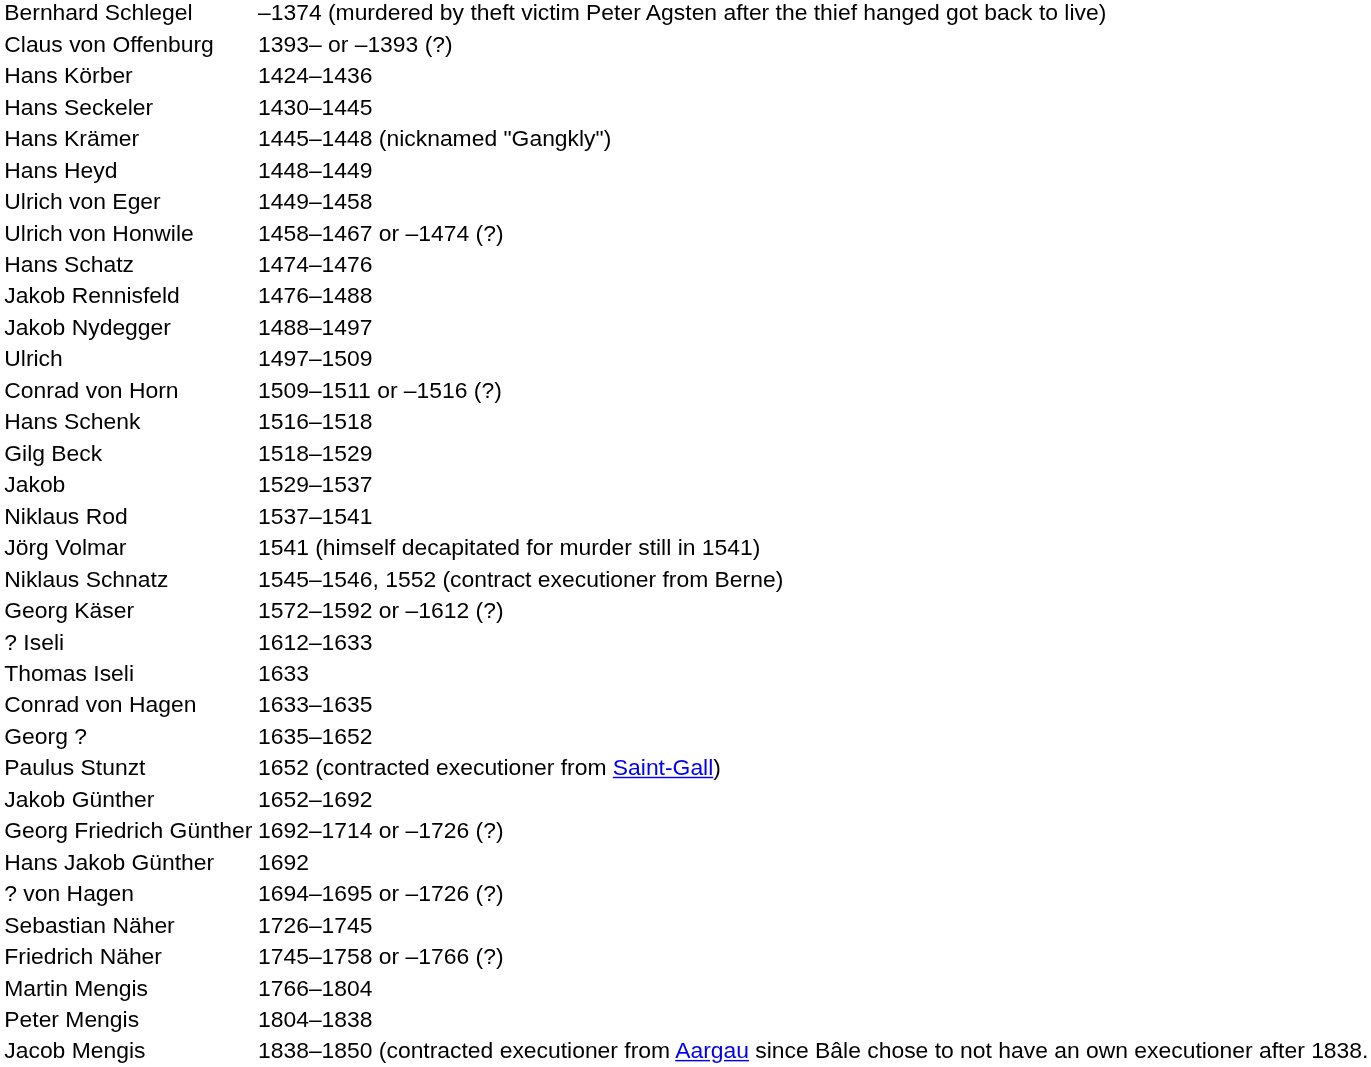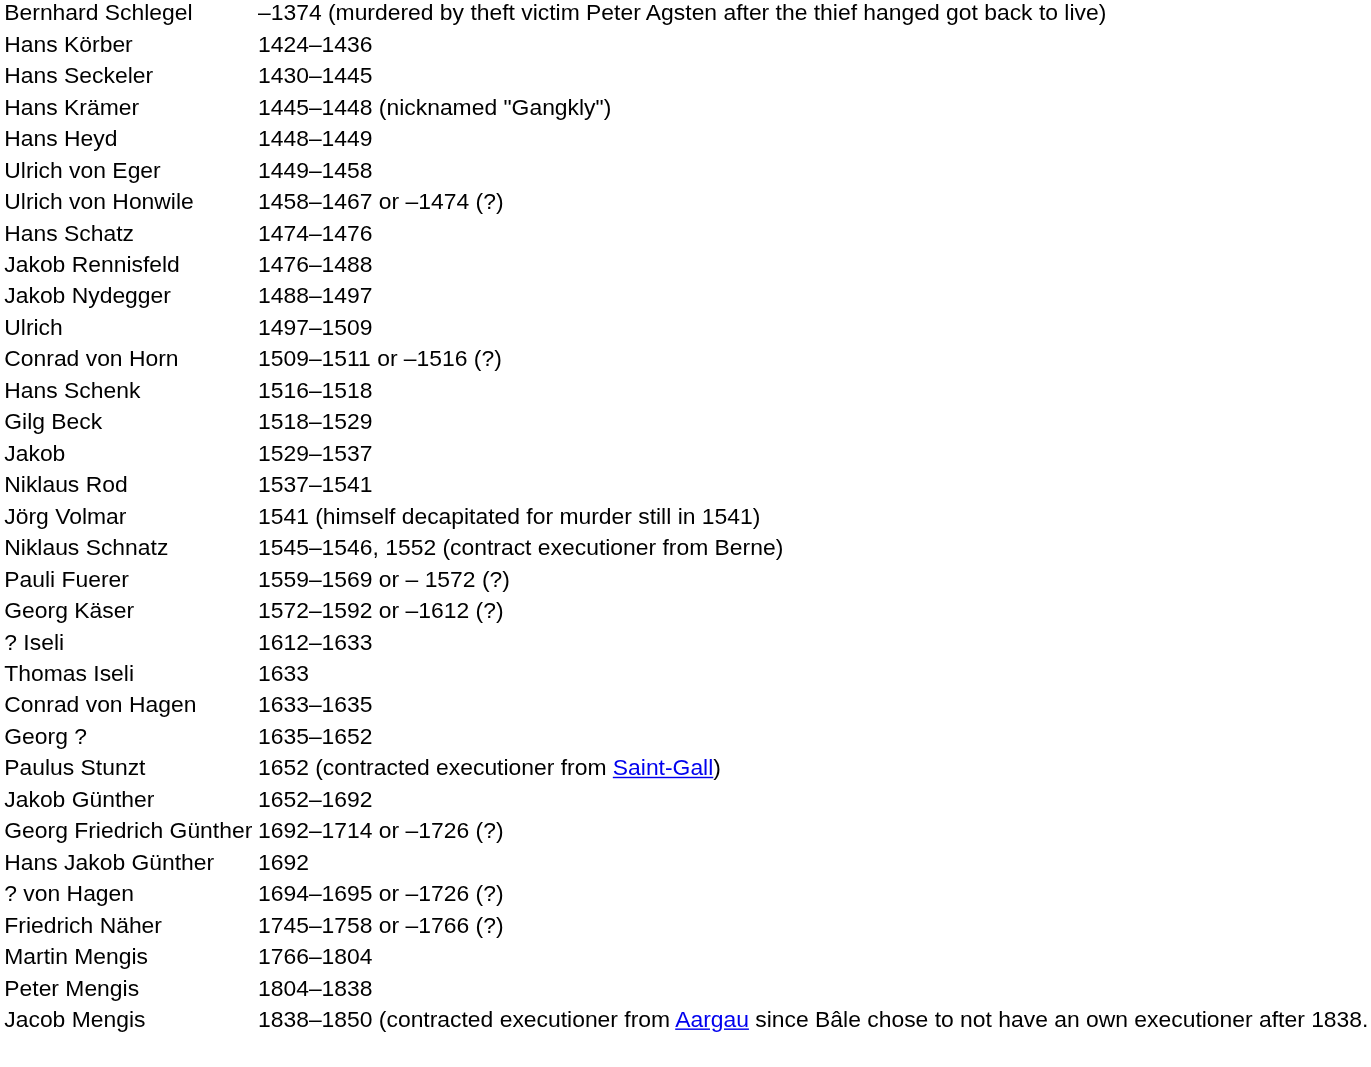 <table>
 <tr>
 <td>Bernhard Schlegel</td>
 <td>–1374 (murdered by theft victim Peter Agsten after the thief hanged got back to live)</td>
-</tr>
-<tr>
-<td>Claus von Offenburg</td>
-<td>1393– or –1393 (?)</td>
 </tr>
 <tr>
 <td>Hans Körber</td>
 <td>1424–1436</td>
 </tr>
 <tr>
 <td>Hans Seckeler</td>
 <td>1430–1445</td>
 </tr>
 <tr>
 <td>Hans Krämer</td>
 <td>1445–1448 (nicknamed "Gangkly")</td>
 </tr>
 <tr>
 <td>Hans Heyd</td>
 <td>1448–1449</td>
 </tr>
 <tr>
 <td>Ulrich von Eger</td>
 <td>1449–1458</td>
 </tr>
 <tr>
 <td>Ulrich von Honwile</td>
 <td>1458–1467 or –1474 (?)</td>
 </tr>
 <tr>
 <td>Hans Schatz</td>
 <td>1474–1476</td>
 </tr>
 <tr>
 <td>Jakob Rennisfeld</td>
 <td>1476–1488</td>
 </tr>
 <tr>
 <td>Jakob Nydegger</td>
 <td>1488–1497</td>
 </tr>
 <tr>
 <td>Ulrich</td>
 <td>1497–1509</td>
 </tr>
 <tr>
 <td>Conrad von Horn</td>
 <td>1509–1511 or –1516 (?)</td>
 </tr>
 <tr>
 <td>Hans Schenk</td>
 <td>1516–1518</td>
 </tr>
 <tr>
 <td>Gilg Beck</td>
 <td>1518–1529</td>
 </tr>
 <tr>
 <td>Jakob</td>
 <td>1529–1537</td>
 </tr>
 <tr>
 <td>Niklaus Rod</td>
 <td>1537–1541</td>
 </tr>
 <tr>
 <td>Jörg Volmar</td>
 <td>1541 (himself decapitated for murder still in 1541)</td>
 </tr>
 <tr>
 <td>Niklaus Schnatz</td>
 <td>1545–1546, 1552 (contract executioner from Berne)</td>
 </tr>
 <tr>
+<td>Pauli Fuerer</td>
+<td>1559–1569 or – 1572 (?)</td>
+</tr>
+<tr>
 <td>Georg Käser</td>
 <td>1572–1592 or –1612 (?)</td>
 </tr>
 <tr>
 <td>? Iseli</td>
 <td>1612–1633</td>
 </tr>
 <tr>
 <td>Thomas Iseli</td>
 <td>1633</td>
 </tr>
 <tr>
 <td>Conrad von Hagen</td>
 <td>1633–1635</td>
 </tr>
 <tr>
 <td>Georg ?</td>
 <td>1635–1652</td>
 </tr>
 <tr>
 <td>Paulus Stunzt</td>
 <td>1652 (contracted executioner from <a href='#'>Saint-Gall</a>)</td>
 </tr>
 <tr>
 <td>Jakob Günther</td>
 <td>1652–1692</td>
 </tr>
 <tr>
 <td>Georg Friedrich Günther</td>
 <td>1692–1714 or –1726 (?)</td>
 </tr>
 <tr>
 <td>Hans Jakob Günther</td>
 <td>1692</td>
 </tr>
 <tr>
 <td>? von Hagen</td>
 <td>1694–1695 or –1726 (?)</td>
 </tr>
 <tr>
-<td>Sebastian Näher</td>
-<td>1726–1745</td>
-</tr>
-<tr>
 <td>Friedrich Näher</td>
 <td>1745–1758 or –1766 (?)</td>
 </tr>
 <tr>
 <td>Martin Mengis</td>
 <td>1766–1804</td>
 </tr>
 <tr>
 <td>Peter Mengis</td>
 <td>1804–1838</td>
 </tr>
 <tr>
 <td>Jacob Mengis</td>
 <td>1838–1850 (contracted executioner from <a href='#'>Aargau</a> since Bâle chose to not have an own executioner after 1838.</td>
 </tr>
 <tr>
 </tr>
 </table>
